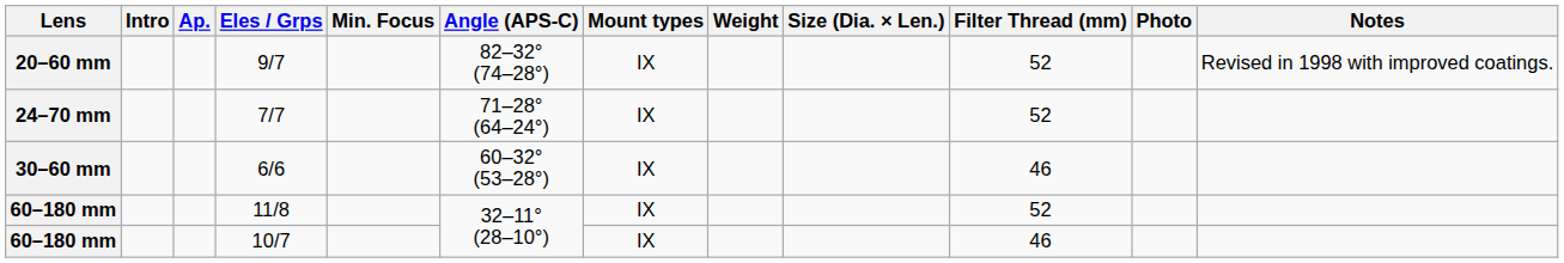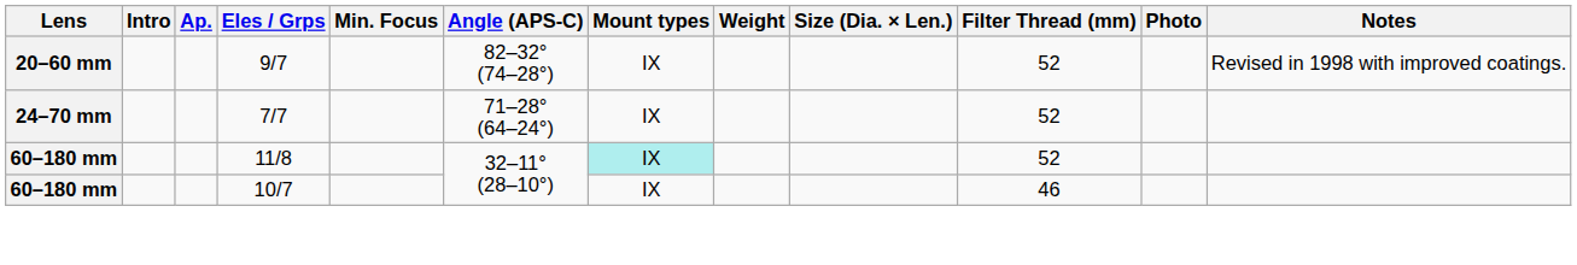 <table class="wikitable sortable" style="font-size:85%;text-align:center;">
 <tr>
 <th data-sort-type="text">Lens</th>
 <th data-sort-type="isoDate">Intro</th>
 <th data-sort-type="text"><a href='#'>Ap.</a></th>
 <th data-sort-type="number"><a href='#'>Eles / Grps</a></th>
 <th data-sort-type="number">Min. Focus</th>
 <th data-sort-type="number"><a href='#'>Angle</a> (APS-C)</th>
 <th data-sort-type="text">Mount types</th>
 <th data-sort-type="number">Weight</th>
 <th data-sort-type="number">Size (Dia. × Len.)</th>
 <th data-sort-type="number">Filter Thread (mm)</th>
 <th class="unsortable">Photo</th>
 <th class="unsortable">Notes</th>
 </tr>
 <tr>
 <th>20–60 mm </th>
 <td></td>
 <td></td>
 <td>9/7</td>
 <td></td>
 <td>82–32°<br>(74–28°)</td>
 <td>IX</td>
 <td></td>
 <td></td>
 <td>52</td>
 <td></td>
 <td style="text-align:left;">Revised in 1998 with improved coatings.</td>
 </tr>
 <tr>
 <th>24–70 mm </th>
 <td></td>
 <td></td>
 <td>7/7</td>
 <td></td>
 <td>71–28°<br>(64–24°)</td>
 <td>IX</td>
 <td></td>
 <td></td>
 <td>52</td>
 <td></td>
 <td style="text-align:left;"></td>
 </tr>
 <tr>
-<th>30–60 mm </th>
-<td></td>
-<td></td>
-<td>6/6</td>
-<td></td>
-<td>60–32°<br>(53–28°)</td>
-<td>IX</td>
-<td></td>
-<td></td>
-<td>46</td>
-<td></td>
-<td style="text-align:left;"></td>
-</tr>
-<tr>
 <th>60–180 mm </th>
 <td></td>
 <td></td>
 <td>11/8</td>
 <td></td>
 <td rowspan=2>32–11°<br>(28–10°)</td>
-<td>IX</td>
+<td style="background: paleturquoise;">IX</td>
 <td></td>
 <td></td>
 <td>52</td>
 <td></td>
 <td style="text-align:left;"></td>
 </tr>
 <tr>
 <th>60–180 mm </th>
 <td></td>
 <td></td>
 <td>10/7</td>
 <td></td>
 <td>IX</td>
 <td></td>
 <td></td>
 <td>46</td>
 <td></td>
 <td style="text-align:left;"></td>
 </tr>
 </table>
